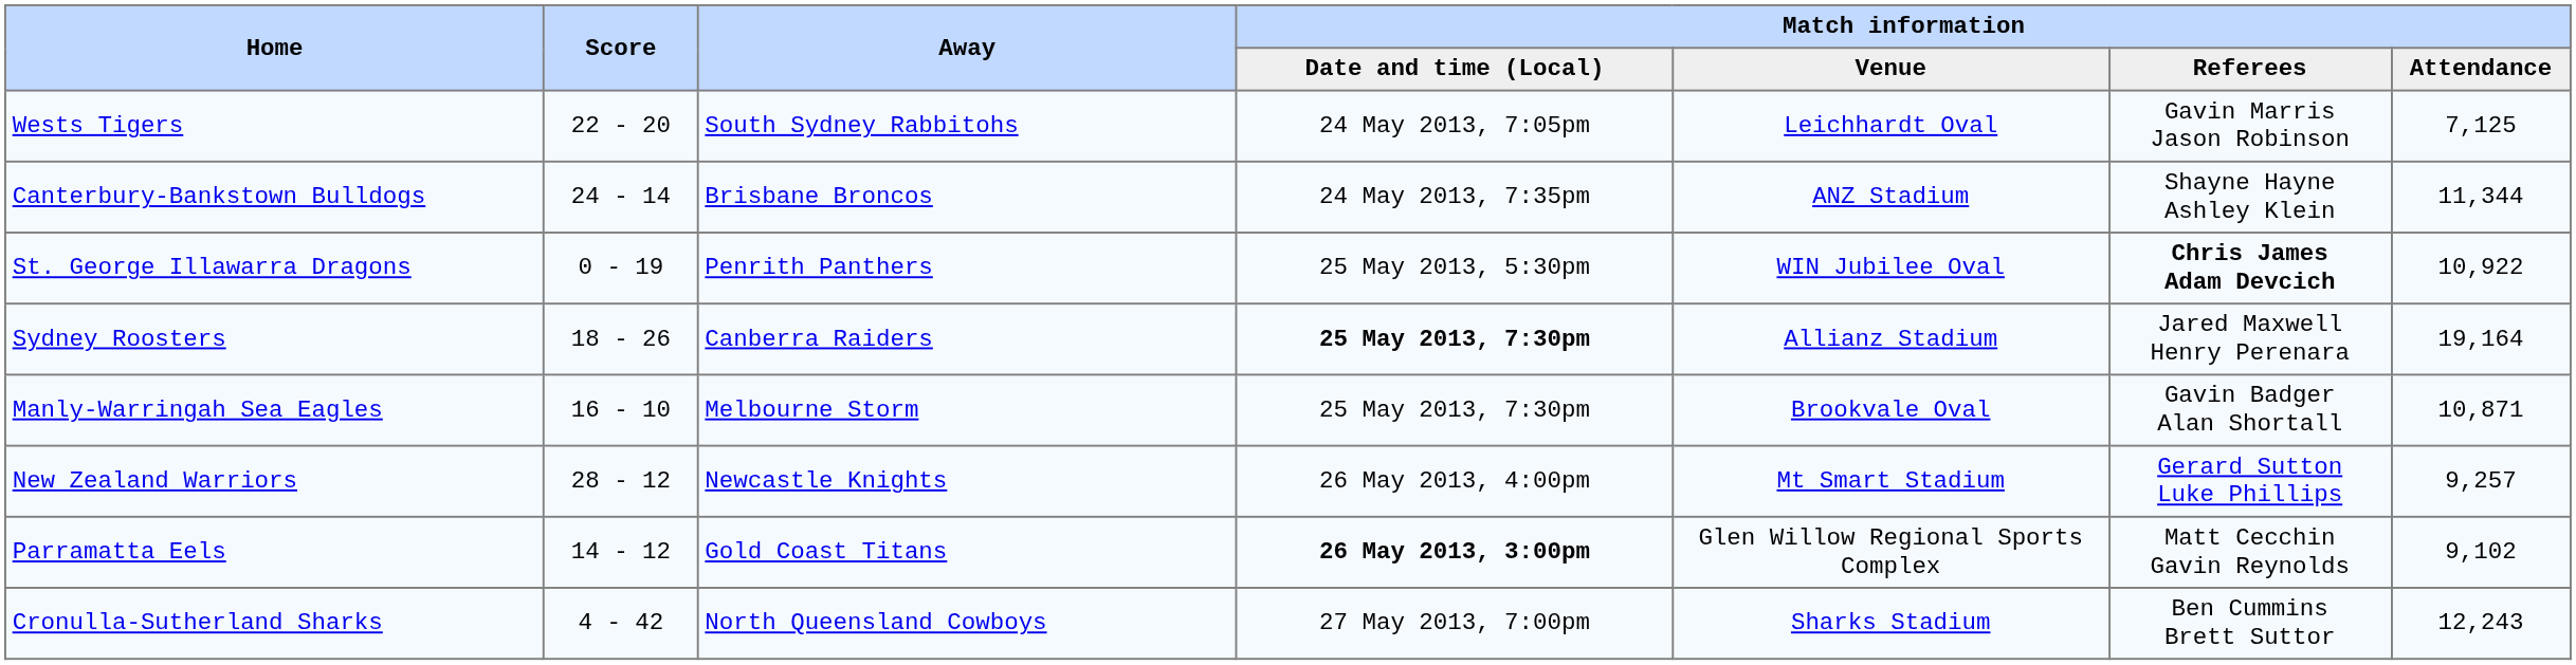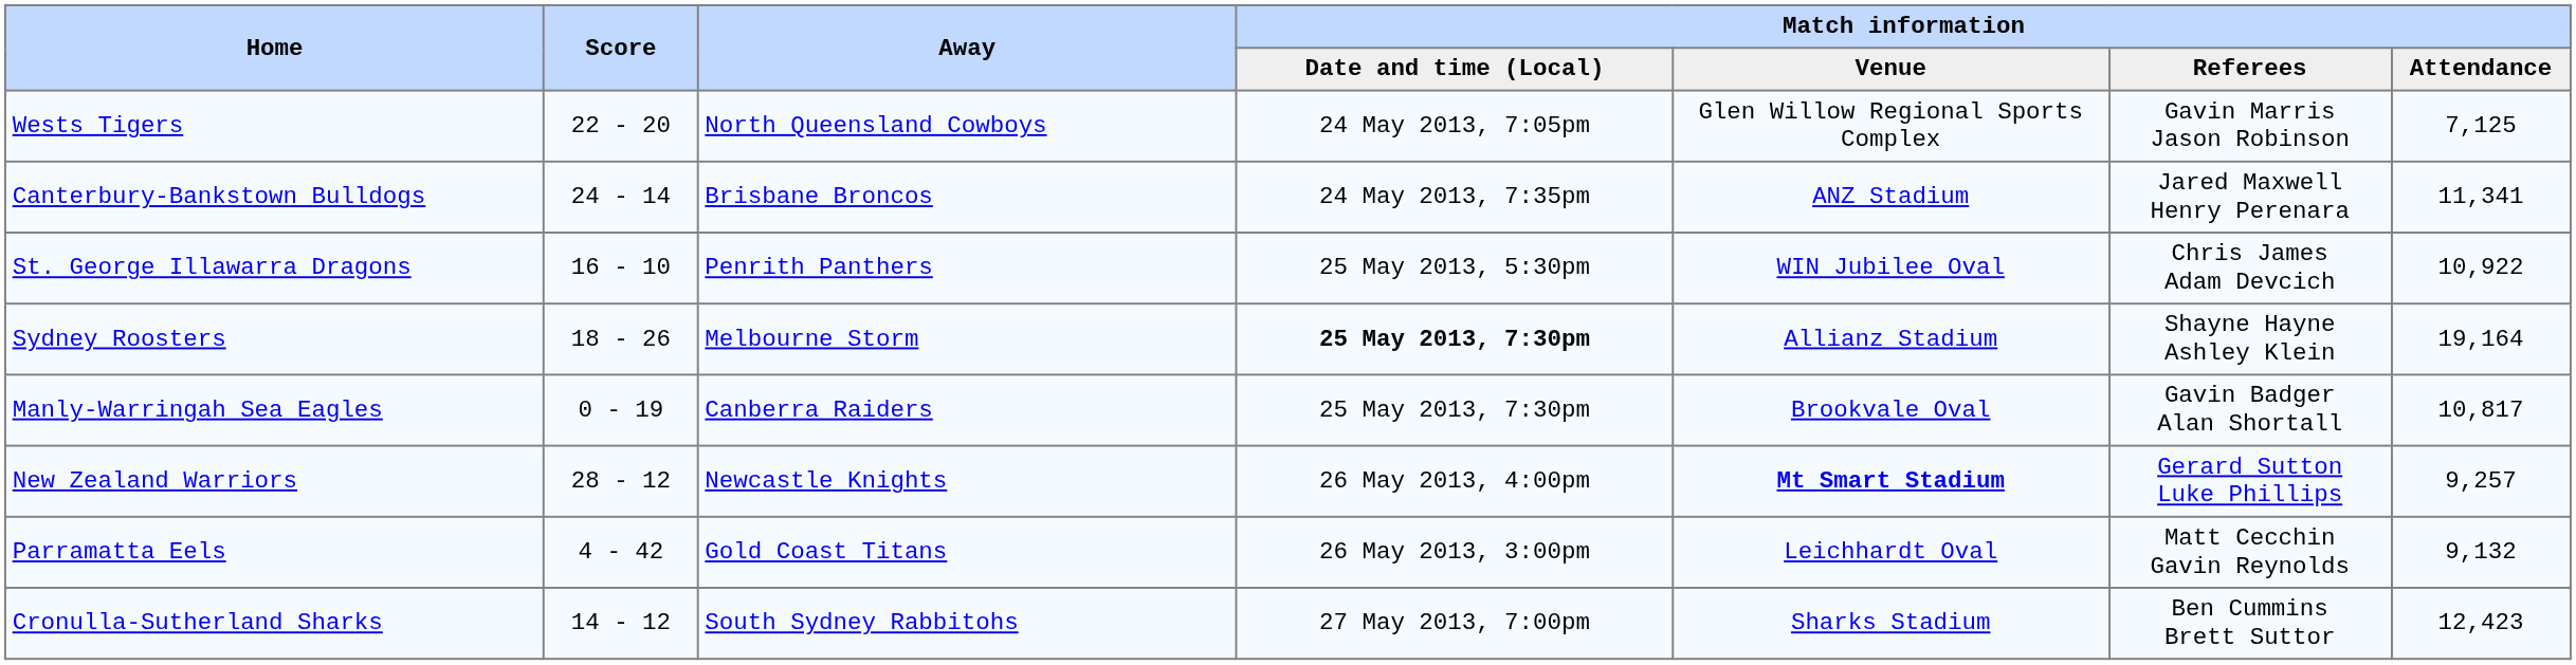 <table border="1" cellpadding="3" cellspacing="0" style="border-collapse:collapse; font-size:90%; width:100%;">
 <tr style="background:#c1d8ff;">
 <th rowspan="2" style="width:21%;">Home</th>
 <th rowspan="2" style="width:6%;">Score</th>
 <th rowspan="2" style="width:21%;">Away</th>
 <th colspan=6>Match information</th>
 </tr>
 <tr style="background:#efefef;">
 <th width=17%>Date and time (Local)</th>
 <th width=17%>Venue</th>
 <th width=11%>Referees</th>
 <th width=7%>Attendance</th>
 </tr>
 <tr style="text-align:center; background:#f5faff;">
 <td align=left> <a href='#'>Wests Tigers</a></td>
 <td>22 - 20</td>
-<td align=left> <a href='#'>South Sydney Rabbitohs</a></td>
+<td align=left> <a href='#'>North Queensland Cowboys</a></td>
 <td>24 May 2013, 7:05pm</td>
-<td><a href='#'>Leichhardt Oval</a></td>
+<td>Glen Willow Regional Sports Complex</td>
 <td>Gavin Marris<br>Jason Robinson</td>
 <td>7,125</td>
 </tr>
 <tr style="text-align:center; background:#f5faff;">
 <td align=left> <a href='#'>Canterbury-Bankstown Bulldogs</a></td>
 <td>24 - 14</td>
 <td align=left> <a href='#'>Brisbane Broncos</a></td>
 <td>24 May 2013, 7:35pm</td>
 <td><a href='#'>ANZ Stadium</a></td>
-<td>Shayne Hayne<br>Ashley Klein</td>
-<td>11,344</td>
+<td>Jared Maxwell<br>Henry Perenara</td>
+<td>11,341</td>
 </tr>
 <tr style="text-align:center; background:#f5faff;">
 <td align=left> <a href='#'>St. George Illawarra Dragons</a></td>
-<td>0 - 19</td>
+<td>16 - 10</td>
 <td align=left> <a href='#'>Penrith Panthers</a></td>
 <td>25 May 2013, 5:30pm</td>
 <td><a href='#'>WIN Jubilee Oval</a></td>
-<td><strong>Chris James<br>Adam Devcich</strong></td>
+<td>Chris James<br>Adam Devcich</td>
 <td>10,922</td>
 </tr>
 <tr style="text-align:center; background:#f5faff;">
 <td align=left> <a href='#'>Sydney Roosters</a></td>
 <td>18 - 26</td>
-<td align=left> <a href='#'>Canberra Raiders</a></td>
+<td align=left> <a href='#'>Melbourne Storm</a></td>
 <td><strong>25 May 2013, 7:30pm</strong></td>
 <td><a href='#'>Allianz Stadium</a></td>
-<td>Jared Maxwell<br>Henry Perenara</td>
+<td>Shayne Hayne<br>Ashley Klein</td>
 <td>19,164</td>
 </tr>
 <tr style="text-align:center; background:#f5faff;">
 <td align=left> <a href='#'>Manly-Warringah Sea Eagles</a></td>
-<td>16 - 10</td>
-<td align=left> <a href='#'>Melbourne Storm</a></td>
+<td>0 - 19</td>
+<td align=left> <a href='#'>Canberra Raiders</a></td>
 <td>25 May 2013, 7:30pm</td>
 <td><a href='#'>Brookvale Oval</a></td>
 <td>Gavin Badger<br>Alan Shortall</td>
-<td>10,871</td>
+<td>10,817</td>
 </tr>
 <tr style="text-align:center; background:#f5faff;">
 <td align=left> <a href='#'>New Zealand Warriors</a></td>
 <td>28 - 12</td>
 <td align=left> <a href='#'>Newcastle Knights</a></td>
 <td>26 May 2013, 4:00pm</td>
-<td><a href='#'>Mt Smart Stadium</a></td>
+<td><strong><a href='#'>Mt Smart Stadium</a></strong></td>
 <td><a href='#'>Gerard Sutton</a><br><a href='#'>Luke Phillips</a></td>
 <td>9,257</td>
 </tr>
 <tr style="text-align:center; background:#f5faff;">
 <td align=left> <a href='#'>Parramatta Eels</a></td>
-<td>14 - 12</td>
+<td>4 - 42</td>
 <td align=left> <a href='#'>Gold Coast Titans</a></td>
-<td><strong>26 May 2013, 3:00pm</strong></td>
-<td>Glen Willow Regional Sports Complex</td>
+<td>26 May 2013, 3:00pm</td>
+<td><a href='#'>Leichhardt Oval</a></td>
 <td>Matt Cecchin<br>Gavin Reynolds</td>
-<td>9,102</td>
+<td>9,132</td>
 </tr>
 <tr style="text-align:center; background:#f5faff;">
 <td align=left> <a href='#'>Cronulla-Sutherland Sharks</a></td>
-<td>4 - 42</td>
-<td align=left> <a href='#'>North Queensland Cowboys</a></td>
+<td>14 - 12</td>
+<td align=left> <a href='#'>South Sydney Rabbitohs</a></td>
 <td>27 May 2013, 7:00pm</td>
 <td><a href='#'>Sharks Stadium</a></td>
 <td>Ben Cummins <br>Brett Suttor</td>
-<td>12,243</td>
+<td>12,423</td>
 </tr>
 </table>
